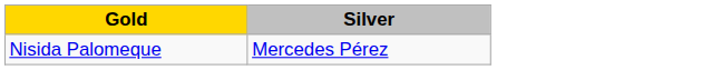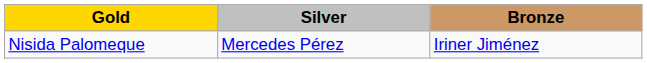 <table class="wikitable" style="text-align:left">
 <tr align="center">
 <td width=200 bgcolor=gold><strong>Gold</strong></td>
 <td width=200 bgcolor=silver><strong>Silver</strong></td>
+<td width=200 bgcolor=CC9966><strong>Bronze</strong></td>
 </tr>
 <tr>
 <td><a href='#'>Nisida Palomeque</a><br><em></em></td>
 <td><a href='#'>Mercedes Pérez</a><br><em></em></td>
+<td><a href='#'>Iriner Jiménez</a><br><em></em></td>
 </tr>
 </table>
